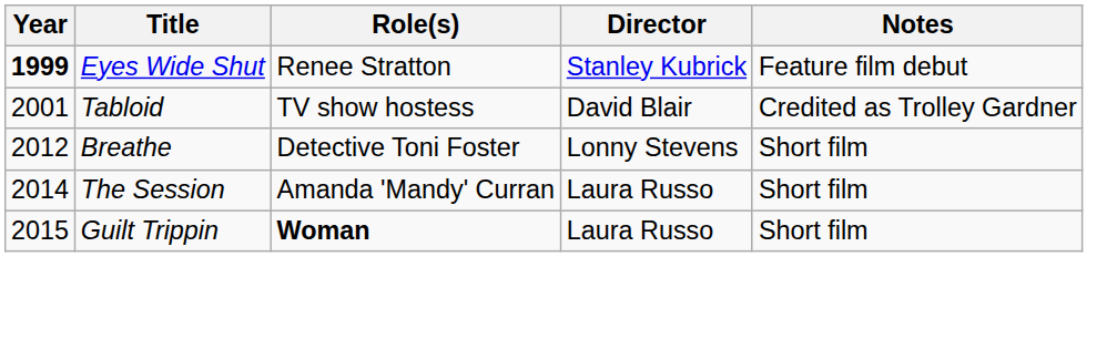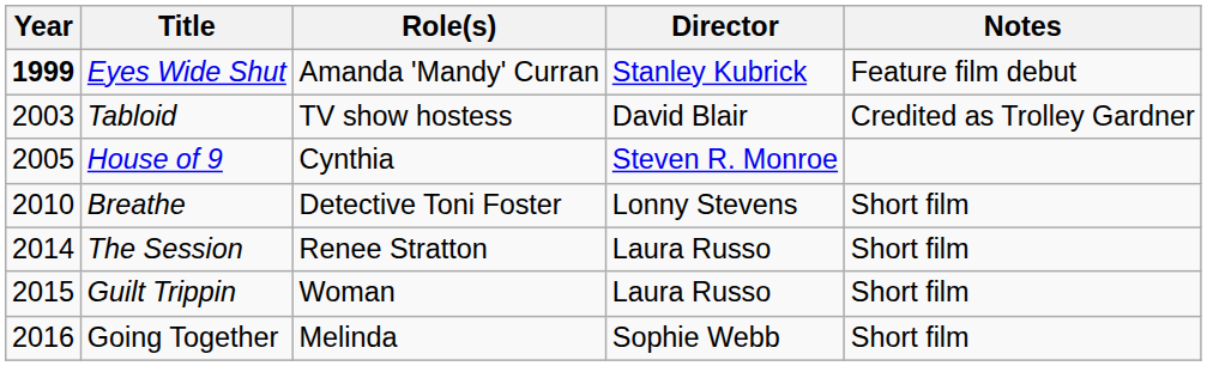 <table class="wikitable">
 <tr>
 <th>Year</th>
 <th>Title</th>
 <th>Role(s)</th>
 <th>Director</th>
 <th>Notes</th>
 </tr>
 <tr>
 <td><strong>1999</strong></td>
 <td><em><a href='#'>Eyes Wide Shut</a></em></td>
-<td>Renee Stratton</td>
+<td>Amanda 'Mandy' Curran</td>
 <td><a href='#'>Stanley Kubrick</a></td>
 <td>Feature film debut</td>
 </tr>
 <tr>
-<td>2001</td>
+<td>2003</td>
 <td><em>Tabloid</em></td>
 <td>TV show hostess</td>
 <td>David Blair</td>
 <td>Credited as Trolley Gardner</td>
 </tr>
 <tr>
-<td>2012</td>
+<td>2005</td>
+<td><em><a href='#'>House of 9</a></em></td>
+<td>Cynthia</td>
+<td><a href='#'>Steven R. Monroe</a></td>
+<td></td>
+</tr>
+<tr>
+<td>2010</td>
 <td><em>Breathe</em></td>
 <td>Detective Toni Foster</td>
 <td>Lonny Stevens</td>
 <td>Short film</td>
 </tr>
 <tr>
 <td>2014</td>
 <td><em>The Session</em></td>
-<td>Amanda 'Mandy' Curran</td>
+<td>Renee Stratton</td>
 <td>Laura Russo</td>
 <td>Short film</td>
 </tr>
 <tr>
 <td>2015</td>
 <td><em>Guilt Trippin<strong></td>
-<td><strong>Woman</strong></td>
+<td>Woman</td>
 <td>Laura Russo</td>
 <td>Short film</td>
 </tr>
+<tr>
+<td>2016</td>
+<td></em>Going Together<em></td>
+<td>Melinda</td>
+<td>Sophie Webb</td>
+<td>Short film</td>
+</tr>
 </table>
